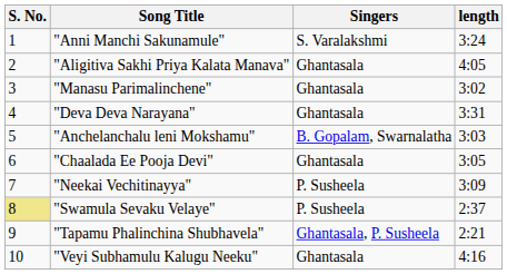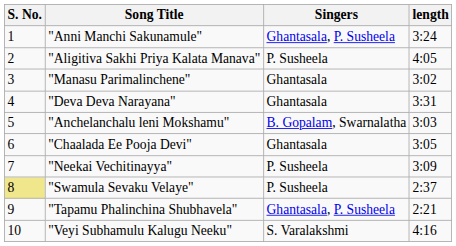 <table class="wikitable">
 <tr>
 <th>S. No.</th>
 <th>Song Title</th>
 <th>Singers</th>
 <th>length</th>
 </tr>
 <tr>
 <td>1</td>
 <td>"Anni Manchi Sakunamule"</td>
-<td>S. Varalakshmi</td>
+<td><a href='#'>Ghantasala</a>, <a href='#'>P. Susheela</a></td>
 <td>3:24</td>
 </tr>
 <tr>
 <td>2</td>
 <td>"Aligitiva Sakhi Priya Kalata Manava"</td>
-<td>Ghantasala</td>
+<td>P. Susheela</td>
 <td>4:05</td>
 </tr>
 <tr>
 <td>3</td>
 <td>"Manasu Parimalinchene"</td>
 <td>Ghantasala</td>
 <td>3:02</td>
 </tr>
 <tr>
 <td>4</td>
 <td>"Deva Deva Narayana"</td>
 <td>Ghantasala</td>
 <td>3:31</td>
 </tr>
 <tr>
 <td>5</td>
 <td>"Anchelanchalu leni Mokshamu"</td>
 <td><a href='#'>B. Gopalam</a>, Swarnalatha</td>
 <td>3:03</td>
 </tr>
 <tr>
 <td>6</td>
 <td>"Chaalada Ee Pooja Devi"</td>
 <td>Ghantasala</td>
 <td>3:05</td>
 </tr>
 <tr>
 <td>7</td>
 <td>"Neekai Vechitinayya"</td>
 <td>P. Susheela</td>
 <td>3:09</td>
 </tr>
 <tr>
 <td style="background: khaki;">8</td>
 <td>"Swamula Sevaku Velaye"</td>
 <td>P. Susheela</td>
 <td>2:37</td>
 </tr>
 <tr>
 <td>9</td>
 <td>"Tapamu Phalinchina Shubhavela"</td>
 <td><a href='#'>Ghantasala</a>, <a href='#'>P. Susheela</a></td>
 <td>2:21</td>
 </tr>
 <tr>
 <td>10</td>
 <td>"Veyi Subhamulu Kalugu Neeku"</td>
-<td>Ghantasala</td>
+<td>S. Varalakshmi</td>
 <td>4:16</td>
 </tr>
 </table>
